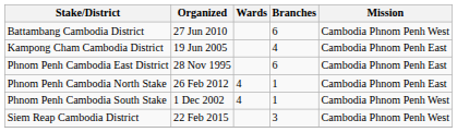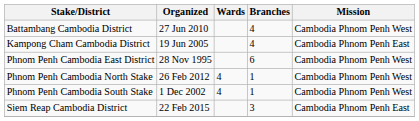 <table class="wikitable sortable">
 <tr>
 <th>Stake/District</th>
 <th data-sort-type=date>Organized</th>
 <th>Wards</th>
 <th>Branches</th>
 <th data-sort-type=date>Mission</th>
 </tr>
 <tr>
 <td>Battambang Cambodia District</td>
 <td>27 Jun 2010</td>
 <td></td>
-<td>6</td>
+<td>4</td>
 <td>Cambodia Phnom Penh West</td>
 </tr>
 <tr>
 <td>Kampong Cham Cambodia District</td>
 <td>19 Jun 2005</td>
 <td></td>
 <td>4</td>
 <td>Cambodia Phnom Penh East</td>
 </tr>
 <tr>
 <td>Phnom Penh Cambodia East District</td>
 <td>28 Nov 1995</td>
 <td></td>
 <td>6</td>
-<td>Cambodia Phnom Penh East</td>
+<td>Cambodia Phnom Penh West</td>
 </tr>
 <tr>
 <td>Phnom Penh Cambodia North Stake</td>
 <td>26 Feb 2012</td>
 <td>4</td>
 <td>1</td>
-<td>Cambodia Phnom Penh East</td>
+<td>Cambodia Phnom Penh West</td>
 </tr>
 <tr>
 <td>Phnom Penh Cambodia South Stake</td>
 <td>1 Dec 2002</td>
 <td>4</td>
 <td>1</td>
 <td>Cambodia Phnom Penh West</td>
 </tr>
 <tr>
 <td>Siem Reap Cambodia District</td>
 <td>22 Feb 2015</td>
 <td></td>
 <td>3</td>
-<td>Cambodia Phnom Penh West</td>
+<td>Cambodia Phnom Penh East</td>
 </tr>
 <tr>
 </tr>
 </table>
